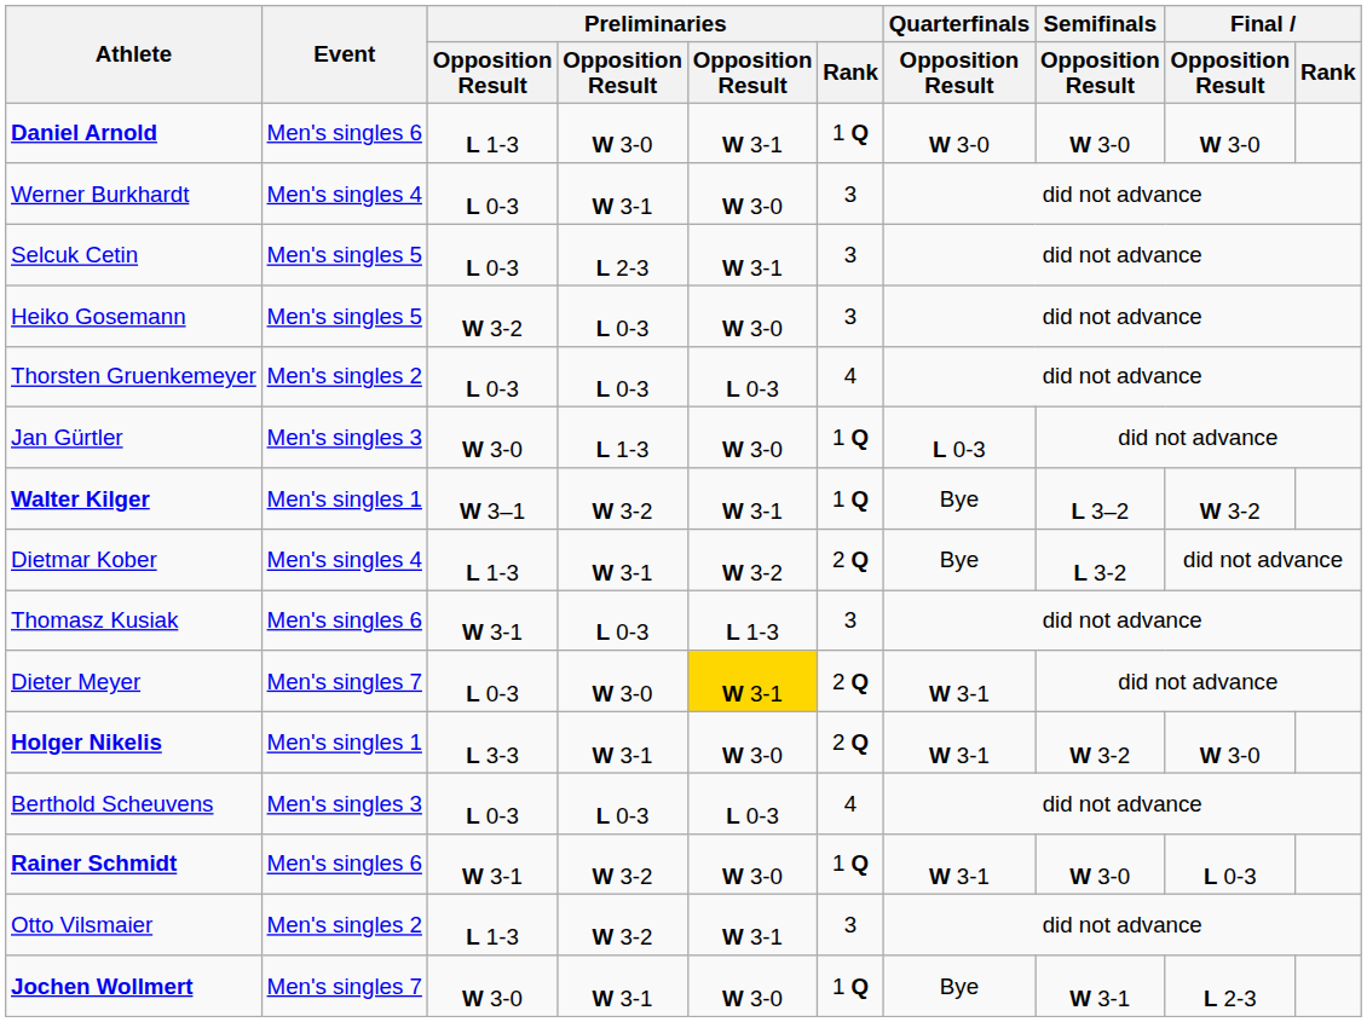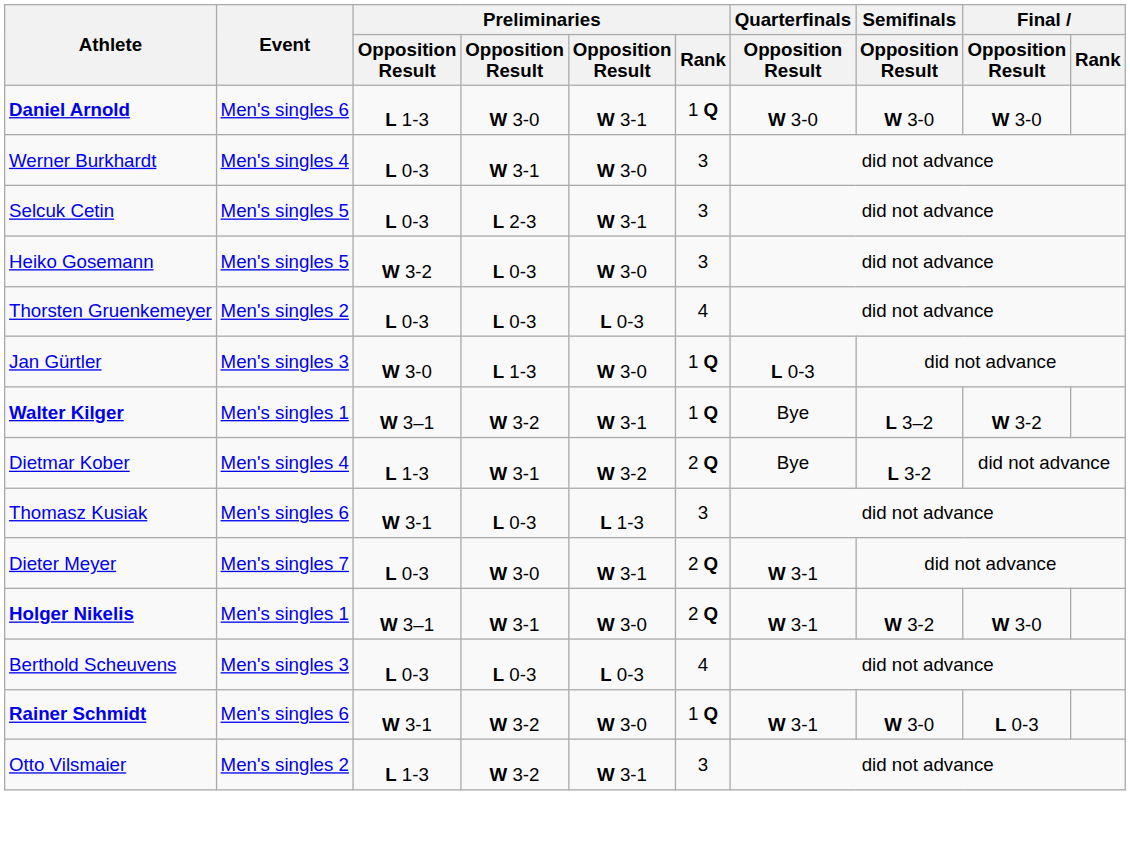 <table class=wikitable style="font-size:90%">
 <tr>
 <th rowspan="2">Athlete</th>
 <th rowspan="2">Event</th>
 <th colspan="4">Preliminaries</th>
 <th>Quarterfinals</th>
 <th>Semifinals</th>
 <th colspan="2">Final / </th>
 </tr>
 <tr>
 <th>Opposition<br>Result</th>
 <th>Opposition<br>Result</th>
 <th>Opposition<br>Result</th>
 <th>Rank</th>
 <th>Opposition<br>Result</th>
 <th>Opposition<br>Result</th>
 <th>Opposition<br>Result</th>
 <th>Rank</th>
 </tr>
 <tr>
 <td><strong><a href='#'>Daniel Arnold</a></strong></td>
 <td><a href='#'>Men's singles 6</a></td>
 <td align="center"><br><strong>L</strong> 1-3</td>
 <td align="center"><br><strong>W</strong> 3-0</td>
 <td align="center"><br><strong>W</strong> 3-1</td>
 <td align="center">1 <strong>Q</strong></td>
 <td align="center"><br><strong>W</strong> 3-0</td>
 <td align="center"><br><strong>W</strong> 3-0</td>
 <td align="center"><br><strong>W</strong> 3-0</td>
 <td align="center"></td>
 </tr>
 <tr>
 <td><a href='#'>Werner Burkhardt</a></td>
 <td><a href='#'>Men's singles 4</a></td>
 <td align="center"><br><strong>L</strong> 0-3</td>
 <td align="center"><br><strong>W</strong> 3-1</td>
 <td align="center"><br><strong>W</strong> 3-0</td>
 <td align="center">3</td>
 <td align="center" colspan="4">did not advance</td>
 </tr>
 <tr>
 <td><a href='#'>Selcuk Cetin</a></td>
 <td><a href='#'>Men's singles 5</a></td>
 <td align="center"><br><strong>L</strong> 0-3</td>
 <td align="center"><br><strong>L</strong> 2-3</td>
 <td align="center"><br><strong>W</strong> 3-1</td>
 <td align="center">3</td>
 <td align="center" colspan="4">did not advance</td>
 </tr>
 <tr>
 <td><a href='#'>Heiko Gosemann</a></td>
 <td><a href='#'>Men's singles 5</a></td>
 <td align="center"><br><strong>W</strong> 3-2</td>
 <td align="center"><br><strong>L</strong> 0-3</td>
 <td align="center"><br><strong>W</strong> 3-0</td>
 <td align="center">3</td>
 <td align="center" colspan="4">did not advance</td>
 </tr>
 <tr>
 <td><a href='#'>Thorsten Gruenkemeyer</a></td>
 <td><a href='#'>Men's singles 2</a></td>
 <td align="center"><br><strong>L</strong> 0-3</td>
 <td align="center"><br><strong>L</strong> 0-3</td>
 <td align="center"><br><strong>L</strong> 0-3</td>
 <td align="center">4</td>
 <td align="center" colspan="4">did not advance</td>
 </tr>
 <tr>
 <td><a href='#'>Jan Gürtler</a></td>
 <td><a href='#'>Men's singles 3</a></td>
 <td align="center"><br><strong>W</strong> 3-0</td>
 <td align="center"><br><strong>L</strong> 1-3</td>
 <td align="center"><br><strong>W</strong> 3-0</td>
 <td align="center">1 <strong>Q</strong></td>
 <td align="center"><br><strong>L</strong> 0-3</td>
 <td align="center" colspan="3">did not advance</td>
 </tr>
 <tr>
 <td><strong><a href='#'>Walter Kilger</a></strong></td>
 <td><a href='#'>Men's singles 1</a></td>
 <td align="center"><br><strong>W</strong> 3–1</td>
 <td align="center"><br><strong>W</strong> 3-2</td>
 <td align="center"><br><strong>W</strong> 3-1</td>
 <td align="center">1 <strong>Q</strong></td>
 <td align="center">Bye</td>
 <td align="center"><br><strong>L</strong> 3–2</td>
 <td align="center"><br><strong>W</strong> 3-2</td>
 <td align="center"></td>
 </tr>
 <tr>
 <td><a href='#'>Dietmar Kober</a></td>
 <td><a href='#'>Men's singles 4</a></td>
 <td align="center"><br><strong>L</strong> 1-3</td>
 <td align="center"><br><strong>W</strong> 3-1</td>
 <td align="center"><br><strong>W</strong> 3-2</td>
 <td align="center">2 <strong>Q</strong></td>
 <td align="center">Bye</td>
 <td align="center"><br><strong>L</strong> 3-2</td>
 <td align="center" colspan="2">did not advance</td>
 </tr>
 <tr>
 <td><a href='#'>Thomasz Kusiak</a></td>
 <td><a href='#'>Men's singles 6</a></td>
 <td align="center"><br><strong>W</strong> 3-1</td>
 <td align="center"><br><strong>L</strong> 0-3</td>
 <td align="center"><br><strong>L</strong> 1-3</td>
 <td align="center">3</td>
 <td align="center" colspan="4">did not advance</td>
 </tr>
 <tr>
 <td><a href='#'>Dieter Meyer</a></td>
 <td><a href='#'>Men's singles 7</a></td>
 <td align="center"><br><strong>L</strong> 0-3</td>
 <td align="center"><br><strong>W</strong> 3-0</td>
-<td align="center" style="background: gold;"><br><strong>W</strong> 3-1</td>
+<td align="center"><br><strong>W</strong> 3-1</td>
 <td align="center">2 <strong>Q</strong></td>
 <td align="center"><br><strong>W</strong> 3-1</td>
 <td align="center" colspan="3">did not advance</td>
 </tr>
 <tr>
 <td><strong><a href='#'>Holger Nikelis</a></strong></td>
 <td><a href='#'>Men's singles 1</a></td>
-<td align="center"><br><strong>L</strong> 3-3</td>
+<td align="center"><br><strong>W</strong> 3–1</td>
 <td align="center"><br><strong>W</strong> 3-1</td>
 <td align="center"><br><strong>W</strong> 3-0</td>
 <td align="center">2 <strong>Q</strong></td>
 <td align="center"><br><strong>W</strong> 3-1</td>
 <td align="center"><br><strong>W</strong> 3-2</td>
 <td align="center"><br><strong>W</strong> 3-0</td>
 <td align="center"></td>
 </tr>
 <tr>
 <td><a href='#'>Berthold Scheuvens</a></td>
 <td><a href='#'>Men's singles 3</a></td>
 <td align="center"><br><strong>L</strong> 0-3</td>
 <td align="center"><br><strong>L</strong> 0-3</td>
 <td align="center"><br><strong>L</strong> 0-3</td>
 <td align="center">4</td>
 <td align="center" colspan="4">did not advance</td>
 </tr>
 <tr>
 <td><strong><a href='#'>Rainer Schmidt</a></strong></td>
 <td><a href='#'>Men's singles 6</a></td>
 <td align="center"><br><strong>W</strong> 3-1</td>
 <td align="center"><br><strong>W</strong> 3-2</td>
 <td align="center"><br><strong>W</strong> 3-0</td>
 <td align="center">1 <strong>Q</strong></td>
 <td align="center"><br><strong>W</strong> 3-1</td>
 <td align="center"><br><strong>W</strong> 3-0</td>
 <td align="center"><br><strong>L</strong> 0-3</td>
 <td align="center"></td>
 </tr>
 <tr>
 <td><a href='#'>Otto Vilsmaier</a></td>
 <td><a href='#'>Men's singles 2</a></td>
 <td align="center"><br><strong>L</strong> 1-3</td>
 <td align="center"><br><strong>W</strong> 3-2</td>
 <td align="center"><br><strong>W</strong> 3-1</td>
 <td align="center">3</td>
 <td align="center" colspan="4">did not advance</td>
 </tr>
-<tr>
-<td><strong><a href='#'>Jochen Wollmert</a></strong></td>
-<td><a href='#'>Men's singles 7</a></td>
-<td align="center"><br><strong>W</strong> 3-0</td>
-<td align="center"><br><strong>W</strong> 3-1</td>
-<td align="center"><br><strong>W</strong> 3-0</td>
-<td align="center">1 <strong>Q</strong></td>
-<td align="center">Bye</td>
-<td align="center"><br><strong>W</strong> 3-1</td>
-<td align="center"><br><strong>L</strong> 2-3</td>
-<td align="center"></td>
-</tr>
 </table>
